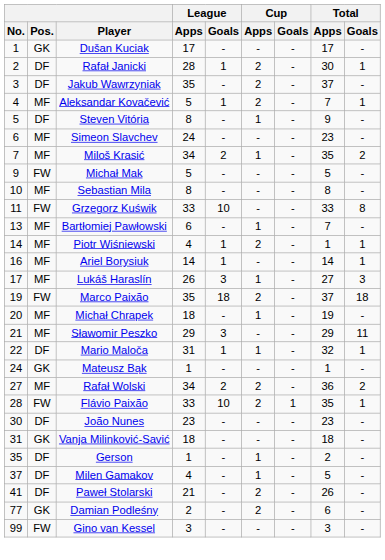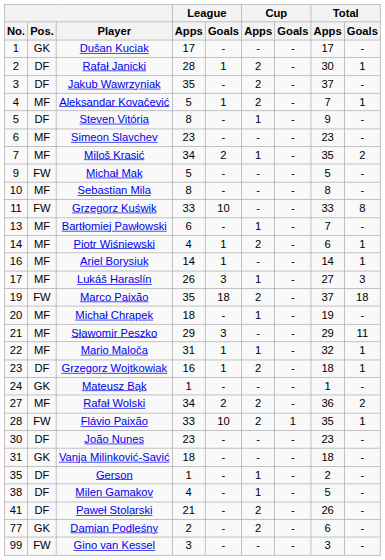 <table class="wikitable" style="text-align: center">
 <tr>
 <th colspan="3"></th>
 <th colspan="2">League</th>
 <th colspan="2">Cup</th>
 <th colspan="2">Total</th>
 </tr>
 <tr>
 <th>No.</th>
 <th>Pos.</th>
 <th>Player</th>
 <th>Apps</th>
 <th>Goals</th>
 <th>Apps</th>
 <th>Goals</th>
 <th>Apps</th>
 <th>Goals</th>
 </tr>
 <tr>
 <td>1</td>
 <td>GK</td>
 <td><a href='#'>Dušan Kuciak</a></td>
 <td>17</td>
 <td>-</td>
 <td>-</td>
 <td>-</td>
 <td>17</td>
 <td>-</td>
 </tr>
 <tr>
 <td>2</td>
 <td>DF</td>
 <td><a href='#'>Rafał Janicki</a></td>
 <td>28</td>
 <td>1</td>
 <td>2</td>
 <td>-</td>
 <td>30</td>
 <td>1</td>
 </tr>
 <tr>
 <td>3</td>
 <td>DF</td>
 <td><a href='#'>Jakub Wawrzyniak</a></td>
 <td>35</td>
 <td>-</td>
 <td>2</td>
 <td>-</td>
 <td>37</td>
 <td>-</td>
 </tr>
 <tr>
 <td>4</td>
 <td>MF</td>
 <td><a href='#'>Aleksandar Kovačević</a></td>
 <td>5</td>
 <td>1</td>
 <td>2</td>
 <td>-</td>
 <td>7</td>
 <td>1</td>
 </tr>
 <tr>
 <td>5</td>
 <td>DF</td>
 <td><a href='#'>Steven Vitória</a></td>
 <td>8</td>
 <td>-</td>
 <td>1</td>
 <td>-</td>
 <td>9</td>
 <td>-</td>
 </tr>
 <tr>
 <td>6</td>
 <td>MF</td>
 <td><a href='#'>Simeon Slavchev</a></td>
-<td>24</td>
+<td>23</td>
 <td>-</td>
 <td>-</td>
 <td>-</td>
 <td>23</td>
 <td>-</td>
 </tr>
 <tr>
 <td>7</td>
 <td>MF</td>
 <td><a href='#'>Miloš Krasić</a></td>
 <td>34</td>
 <td>2</td>
 <td>1</td>
 <td>-</td>
 <td>35</td>
 <td>2</td>
 </tr>
 <tr>
 <td>9</td>
 <td>FW</td>
 <td><a href='#'>Michał Mak</a></td>
 <td>5</td>
 <td>-</td>
 <td>-</td>
 <td>-</td>
 <td>5</td>
 <td>-</td>
 </tr>
 <tr>
 <td>10</td>
 <td>MF</td>
 <td><a href='#'>Sebastian Mila</a></td>
 <td>8</td>
 <td>-</td>
 <td>-</td>
 <td>-</td>
 <td>8</td>
 <td>-</td>
 </tr>
 <tr>
 <td>11</td>
 <td>FW</td>
 <td><a href='#'>Grzegorz Kuświk</a></td>
 <td>33</td>
 <td>10</td>
 <td>-</td>
 <td>-</td>
 <td>33</td>
 <td>8</td>
 </tr>
 <tr>
 <td>13</td>
 <td>MF</td>
 <td><a href='#'>Bartłomiej Pawłowski</a></td>
 <td>6</td>
 <td>-</td>
 <td>1</td>
 <td>-</td>
 <td>7</td>
 <td>-</td>
 </tr>
 <tr>
 <td>14</td>
 <td>MF</td>
 <td><a href='#'>Piotr Wiśniewski</a></td>
 <td>4</td>
 <td>1</td>
 <td>2</td>
 <td>-</td>
-<td>1</td>
+<td>6</td>
 <td>1</td>
 </tr>
 <tr>
 <td>16</td>
 <td>MF</td>
 <td><a href='#'>Ariel Borysiuk</a></td>
 <td>14</td>
 <td>1</td>
 <td>-</td>
 <td>-</td>
 <td>14</td>
 <td>1</td>
 </tr>
 <tr>
 <td>17</td>
 <td>MF</td>
 <td><a href='#'>Lukáš Haraslín</a></td>
 <td>26</td>
 <td>3</td>
 <td>1</td>
 <td>-</td>
 <td>27</td>
 <td>3</td>
 </tr>
 <tr>
 <td>19</td>
 <td>FW</td>
 <td><a href='#'>Marco Paixão</a></td>
 <td>35</td>
 <td>18</td>
 <td>2</td>
 <td>-</td>
 <td>37</td>
 <td>18</td>
 </tr>
 <tr>
 <td>20</td>
 <td>MF</td>
 <td><a href='#'>Michał Chrapek</a></td>
 <td>18</td>
 <td>-</td>
 <td>1</td>
 <td>-</td>
 <td>19</td>
 <td>-</td>
 </tr>
 <tr>
 <td>21</td>
 <td>MF</td>
 <td><a href='#'>Sławomir Peszko</a></td>
 <td>29</td>
 <td>3</td>
 <td>-</td>
 <td>-</td>
 <td>29</td>
 <td>11</td>
 </tr>
 <tr>
 <td>22</td>
-<td>DF</td>
+<td>MF</td>
 <td><a href='#'>Mario Maloča</a></td>
 <td>31</td>
 <td>1</td>
 <td>1</td>
 <td>-</td>
 <td>32</td>
+<td>1</td>
+</tr>
+<tr>
+<td>23</td>
+<td>DF</td>
+<td><a href='#'>Grzegorz Wojtkowiak</a></td>
+<td>16</td>
+<td>1</td>
+<td>2</td>
+<td>-</td>
+<td>18</td>
 <td>1</td>
 </tr>
 <tr>
 <td>24</td>
 <td>GK</td>
 <td><a href='#'>Mateusz Bąk</a></td>
 <td>1</td>
 <td>-</td>
 <td>-</td>
 <td>-</td>
 <td>1</td>
 <td>-</td>
 </tr>
 <tr>
 <td>27</td>
 <td>MF</td>
 <td><a href='#'>Rafał Wolski</a></td>
 <td>34</td>
 <td>2</td>
 <td>2</td>
 <td>-</td>
 <td>36</td>
 <td>2</td>
 </tr>
 <tr>
 <td>28</td>
 <td>FW</td>
 <td><a href='#'>Flávio Paixão</a></td>
 <td>33</td>
 <td>10</td>
 <td>2</td>
 <td>1</td>
 <td>35</td>
 <td>1</td>
 </tr>
 <tr>
 <td>30</td>
 <td>DF</td>
 <td><a href='#'>João Nunes</a></td>
 <td>23</td>
 <td>-</td>
 <td>-</td>
 <td>-</td>
 <td>23</td>
 <td>-</td>
 </tr>
 <tr>
 <td>31</td>
 <td>GK</td>
 <td><a href='#'>Vanja Milinković-Savić</a></td>
 <td>18</td>
 <td>-</td>
 <td>-</td>
 <td>-</td>
 <td>18</td>
 <td>-</td>
 </tr>
 <tr>
 <td>35</td>
 <td>DF</td>
 <td><a href='#'>Gerson</a></td>
 <td>1</td>
 <td>-</td>
 <td>1</td>
 <td>-</td>
 <td>2</td>
 <td>-</td>
 </tr>
 <tr>
-<td>37</td>
+<td>38</td>
 <td>DF</td>
 <td><a href='#'>Milen Gamakov</a></td>
 <td>4</td>
 <td>-</td>
 <td>1</td>
 <td>-</td>
 <td>5</td>
 <td>-</td>
 </tr>
 <tr>
 <td>41</td>
 <td>DF</td>
 <td><a href='#'>Paweł Stolarski</a></td>
 <td>21</td>
 <td>-</td>
 <td>2</td>
 <td>-</td>
 <td>26</td>
 <td>-</td>
 </tr>
 <tr>
 <td>77</td>
 <td>GK</td>
 <td><a href='#'>Damian Podleśny</a></td>
 <td>2</td>
 <td>-</td>
 <td>2</td>
 <td>-</td>
 <td>6</td>
 <td>-</td>
 </tr>
 <tr>
 <td>99</td>
 <td>FW</td>
 <td><a href='#'>Gino van Kessel</a></td>
 <td>3</td>
 <td>-</td>
 <td>-</td>
 <td>-</td>
 <td>3</td>
 <td>-</td>
 </tr>
 </table>
